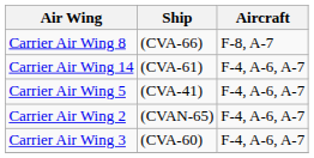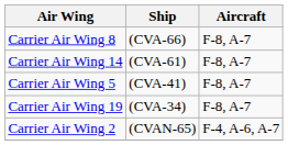 <table class="wikitable">
 <tr>
 <th>Air Wing</th>
 <th>Ship</th>
 <th>Aircraft</th>
 </tr>
 <tr>
 <td><a href='#'>Carrier Air Wing 8</a></td>
 <td> (CVA-66)</td>
 <td>F-8, A-7</td>
 </tr>
 <tr>
 <td><a href='#'>Carrier Air Wing 14</a></td>
 <td> (CVA-61)</td>
-<td>F-4, A-6, A-7</td>
+<td>F-8, A-7</td>
 </tr>
 <tr>
 <td><a href='#'>Carrier Air Wing 5</a></td>
 <td> (CVA-41)</td>
-<td>F-4, A-6, A-7</td>
+<td>F-8, A-7</td>
+</tr>
+<tr>
+<td><a href='#'>Carrier Air Wing 19</a></td>
+<td> (CVA-34)</td>
+<td>F-8, A-7</td>
 </tr>
 <tr>
 <td><a href='#'>Carrier Air Wing 2</a></td>
 <td> (CVAN-65)</td>
 <td>F-4, A-6, A-7</td>
 </tr>
 <tr>
-<td><a href='#'>Carrier Air Wing 3</a></td>
-<td> (CVA-60)</td>
-<td>F-4, A-6, A-7</td>
-</tr>
-<tr>
 </tr>
 </table>
